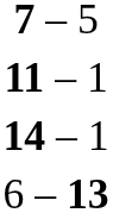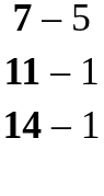 <table style="text-align:center">
 <tr>
 <th width=200></th>
 <th width=100></th>
 <th width=200></th>
 </tr>
 <tr>
 <td align=right><strong></strong></td>
 <td><strong>7</strong> – 5</td>
 <td align=left></td>
 </tr>
 <tr>
 <td align=right><strong></strong></td>
 <td><strong>11</strong> – 1</td>
 <td align=left></td>
 </tr>
 <tr>
 <td align=right><strong></strong></td>
 <td><strong>14</strong> – 1</td>
 <td align=left></td>
 </tr>
-<tr>
-<td align=right></td>
-<td>6 – <strong>13</strong></td>
-<td align=left><strong></strong></td>
-</tr>
 </table>
